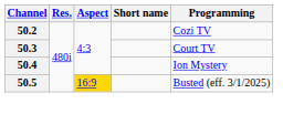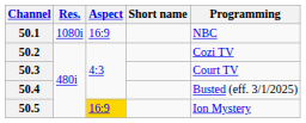 <table class="wikitable">
 <tr>
 <th scope = "col"><a href='#'>Channel</a></th>
 <th scope = "col"><a href='#'>Res.</a></th>
 <th scope = "col"><a href='#'>Aspect</a></th>
 <th scope = "col">Short name</th>
 <th scope = "col">Programming</th>
+</tr>
+<tr>
+<th scope = "row">50.1</th>
+<td><a href='#'>1080i</a></td>
+<td><a href='#'>16:9</a></td>
+<td></td>
+<td><a href='#'>NBC</a></td>
 </tr>
 <tr>
 <th scope = "row">50.2</th>
 <td rowspan=4><a href='#'>480i</a></td>
 <td rowspan=3><a href='#'>4:3</a></td>
 <td></td>
 <td><a href='#'>Cozi TV</a></td>
 </tr>
 <tr>
 <th scope = "row">50.3</th>
 <td></td>
 <td><a href='#'>Court TV</a></td>
 </tr>
 <tr>
 <th scope = "row">50.4</th>
 <td></td>
-<td><a href='#'>Ion Mystery</a></td>
+<td><a href='#'>Busted</a> (eff. 3/1/2025)</td>
 </tr>
 <tr>
 <th scope = "row">50.5</th>
 <td style="background: gold;"><a href='#'>16:9</a></td>
 <td></td>
-<td><a href='#'>Busted</a> (eff. 3/1/2025)</td>
+<td><a href='#'>Ion Mystery</a></td>
 </tr>
 </table>
